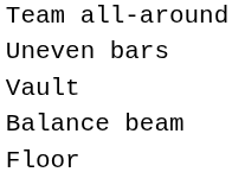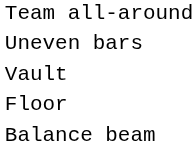 <table>
 <tr>
 <td>Team all-around</td>
 <td></td>
 <td></td>
 <td></td>
 </tr>
 <tr>
 <td>Uneven bars</td>
 <td></td>
 <td></td>
 <td></td>
 </tr>
 <tr>
 <td>Vault</td>
 <td></td>
 <td></td>
 <td></td>
 </tr>
 <tr>
+<td>Floor</td>
+<td></td>
+<td></td>
+<td></td>
+</tr>
+<tr>
 <td>Balance beam</td>
 <td></td>
 <td></td>
 <td></td>
 </tr>
-<tr>
-<td>Floor</td>
-<td></td>
-<td></td>
-<td></td>
-</tr>
 </table>
